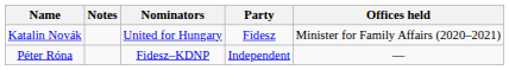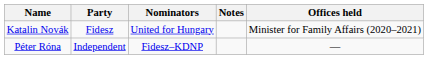 <table class="wikitable sortable" style="text-align:center;">
 <tr>
 <th>Name</th>
+<th>Party</th>
+<th>Nominators</th>
 <th>Notes</th>
-<th>Nominators</th>
-<th>Party</th>
 <th>Offices held</th>
 </tr>
 <tr>
 <td><a href='#'>Katalin Novák</a></td>
+<td><a href='#'>Fidesz</a></td>
+<td><a href='#'>United for Hungary</a></td>
 <td></td>
-<td><a href='#'>United for Hungary</a></td>
-<td><a href='#'>Fidesz</a></td>
 <td>Minister for Family Affairs (2020–2021)</td>
 </tr>
 <tr>
 <td><a href='#'>Péter Róna</a></td>
+<td><a href='#'>Independent</a></td>
+<td><a href='#'>Fidesz–KDNP</a></td>
 <td></td>
-<td><a href='#'>Fidesz–KDNP</a></td>
-<td><a href='#'>Independent</a></td>
 <td>—</td>
 </tr>
 </table>
